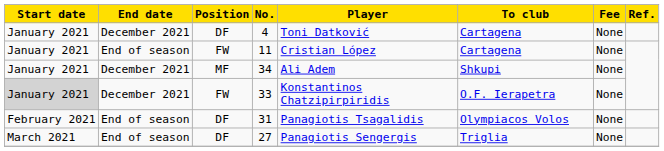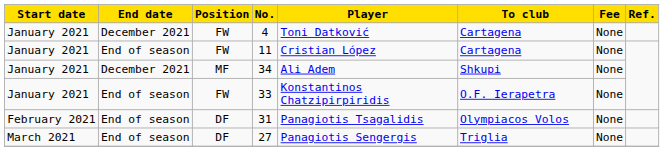 <table class="wikitable sortable">
 <tr>
 <th style="background:#FFDF00; color:black;"><strong>Start date</strong></th>
 <th style="background:#FFDF00; color:black;"><strong>End date</strong></th>
 <th style="background:#FFDF00; color:black;"><strong>Position</strong></th>
 <th style="background:#FFDF00; color:black;"><strong>No.</strong></th>
 <th style="background:#FFDF00; color:black;"; width=200><strong>Player</strong></th>
 <th style="background:#FFDF00; color:black;"; width=150><strong>To club</strong></th>
 <th style="background:#FFDF00; color:black;"><strong>Fee</strong></th>
 <th style="background:#FFDF00; color:black;"><strong>Ref.</strong></th>
 </tr>
 <tr>
 <td>January 2021</td>
 <td>December 2021</td>
-<td style="text-align:center;">DF</td>
+<td style="text-align:center;">FW</td>
 <td style="text-align:center;">4</td>
 <td style="text-align:left;"> <a href='#'>Toni Datković</a></td>
 <td style="text-align:left;"> <a href='#'>Cartagena</a></td>
 <td>None</td>
 <td></td>
 </tr>
 <tr>
 <td>January 2021</td>
 <td>End of season</td>
 <td style="text-align:center;">FW</td>
 <td style="text-align:center;">11</td>
 <td style="text-align:left;"> <a href='#'>Cristian López</a></td>
 <td style="text-align:left;"> <a href='#'>Cartagena</a></td>
 <td>None</td>
 <td rowspan=3></td>
 </tr>
 <tr>
 <td>January 2021</td>
 <td>December 2021</td>
 <td style="text-align:center;">MF</td>
 <td style="text-align:center;">34</td>
 <td style="text-align:left;"> <a href='#'>Ali Adem</a></td>
 <td style="text-align:left;"> <a href='#'>Shkupi</a></td>
 <td>None</td>
 </tr>
 <tr>
-<td style="background: lightgrey;">January 2021</td>
-<td>December 2021</td>
+<td>January 2021</td>
+<td>End of season</td>
 <td style="text-align:center;">FW</td>
 <td style="text-align:center;">33</td>
 <td style="text-align:left;"> <a href='#'>Konstantinos Chatzipirpiridis</a></td>
 <td style="text-align:left;"> <a href='#'>O.F. Ierapetra</a></td>
 <td>None</td>
 </tr>
 <tr>
 <td>February 2021</td>
 <td>End of season</td>
 <td style="text-align:center;">DF</td>
 <td style="text-align:center;">31</td>
 <td style="text-align:left;"> <a href='#'>Panagiotis Tsagalidis</a></td>
 <td style="text-align:left;"> <a href='#'>Olympiacos Volos</a></td>
 <td>None</td>
 <td></td>
 </tr>
 <tr>
 <td>March 2021</td>
 <td>End of season</td>
 <td style="text-align:center;">DF</td>
 <td style="text-align:center;">27</td>
 <td style="text-align:left;"> <a href='#'>Panagiotis Sengergis</a></td>
 <td style="text-align:left;"> <a href='#'>Triglia</a></td>
 <td>None</td>
 <td></td>
 </tr>
 <tr>
 </tr>
 </table>
